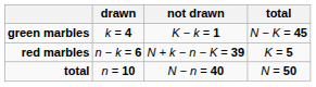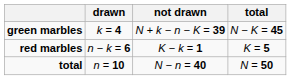 <table class="wikitable" style="text-align:center">
 <tr>
 <th></th>
 <th>drawn</th>
 <th>not drawn</th>
 <th>total</th>
 </tr>
 <tr>
 <td align="right"><strong>green marbles</strong></td>
 <td><em>k</em> = <strong>4</strong></td>
-<td><em>K</em> − <em>k</em> = <strong>1</strong></td>
+<td><em>N + k − n − K</em> = <strong>39</strong></td>
 <td><em>N − K</em> = <strong>45</strong></td>
 </tr>
 <tr>
 <td align="right"><strong>red marbles</strong></td>
 <td><em>n</em> − <em>k</em> = <strong>6</strong></td>
-<td><em>N + k − n − K</em> = <strong>39</strong></td>
+<td><em>K</em> − <em>k</em> = <strong>1</strong></td>
 <td><em>K</em> = <strong>5</strong></td>
 </tr>
 <tr>
 <td align="right"><strong>total</strong></td>
 <td><em>n</em> = <strong>10</strong></td>
 <td><em>N − n</em> = <strong>40</strong></td>
 <td><em>N</em> = <strong>50</strong></td>
 </tr>
 </table>
